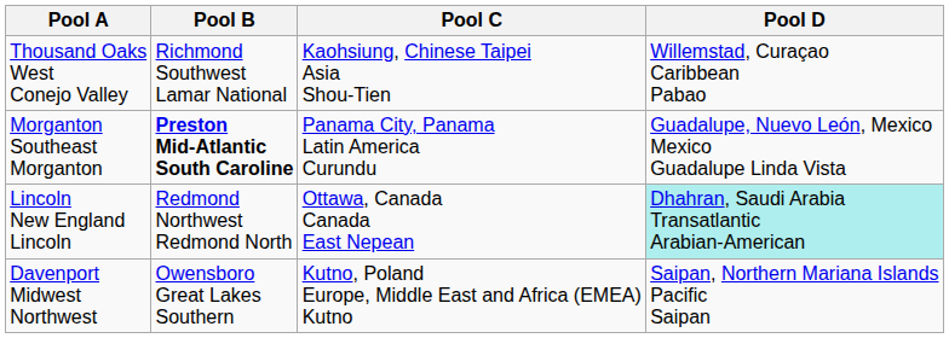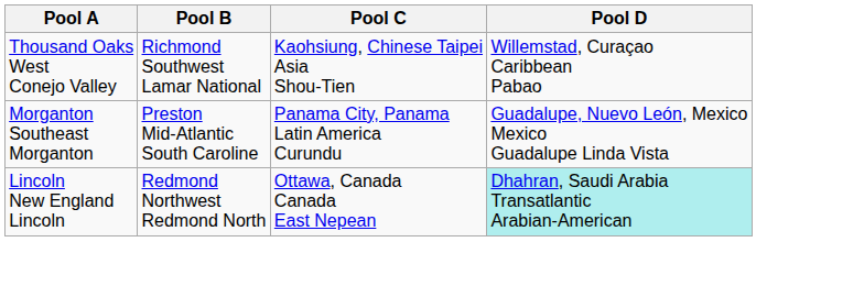 <table class="wikitable">
 <tr>
 <th>Pool A</th>
 <th>Pool B</th>
 <th>Pool C</th>
 <th>Pool D</th>
 </tr>
 <tr>
 <td> <a href='#'>Thousand Oaks</a><br>West<br>Conejo Valley</td>
 <td> <a href='#'>Richmond</a><br>Southwest<br>Lamar National</td>
 <td> <a href='#'>Kaohsiung</a>, <a href='#'>Chinese Taipei</a><br>Asia<br>Shou-Tien</td>
 <td> <a href='#'>Willemstad</a>, Curaçao<br>Caribbean<br>Pabao</td>
 </tr>
 <tr>
 <td> <a href='#'>Morganton</a><br>Southeast<br>Morganton</td>
-<td><strong> <a href='#'>Preston</a><br>Mid-Atlantic<br>South Caroline</strong></td>
+<td> <a href='#'>Preston</a><br>Mid-Atlantic<br>South Caroline</td>
 <td> <a href='#'>Panama City, Panama</a><br>Latin America<br>Curundu</td>
 <td> <a href='#'>Guadalupe, Nuevo León</a>, Mexico<br>Mexico<br>Guadalupe Linda Vista</td>
 </tr>
 <tr>
 <td> <a href='#'>Lincoln</a><br>New England<br>Lincoln</td>
 <td> <a href='#'>Redmond</a><br>Northwest<br>Redmond North</td>
 <td>  <a href='#'>Ottawa</a>, Canada<br>Canada<br><a href='#'>East Nepean</a></td>
 <td style="background: paleturquoise;"> <a href='#'>Dhahran</a>, Saudi Arabia<br>Transatlantic<br>Arabian-American</td>
 </tr>
-<tr>
-<td> <a href='#'>Davenport</a><br>Midwest<br>Northwest</td>
-<td> <a href='#'>Owensboro</a><br>Great Lakes<br>Southern</td>
-<td> <a href='#'>Kutno</a>, Poland<br>Europe, Middle East and Africa (EMEA)<br>Kutno</td>
-<td> <a href='#'>Saipan</a>, <a href='#'>Northern Mariana Islands</a><br>Pacific<br>Saipan</td>
-</tr>
 </table>
